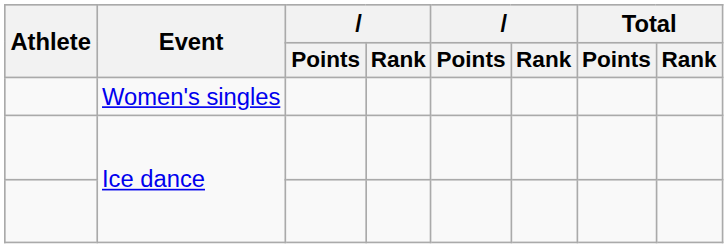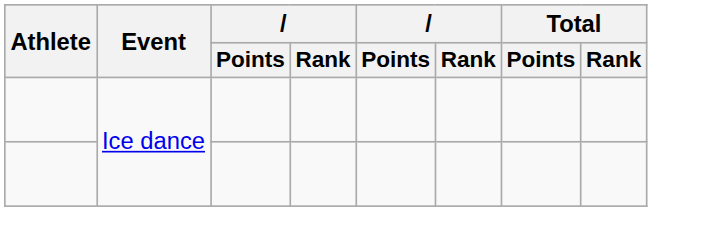 <table class="wikitable" style="font-size:90%; text-align:center">
 <tr>
 <th rowspan=2>Athlete</th>
 <th rowspan=2>Event</th>
 <th colspan=2>/</th>
 <th colspan=2>/</th>
 <th colspan=2>Total</th>
 </tr>
 <tr style="font-size:95%">
 <th>Points</th>
 <th>Rank</th>
 <th>Points</th>
 <th>Rank</th>
 <th>Points</th>
 <th>Rank</th>
-</tr>
-<tr>
-<td align=left> </td>
-<td align=left><a href='#'>Women's singles</a></td>
-<td></td>
-<td></td>
-<td></td>
-<td></td>
-<td></td>
-<td></td>
 </tr>
 <tr>
 <td align=left> <br> </td>
 <td align=left rowspan=3><a href='#'>Ice dance</a></td>
 <td></td>
 <td></td>
 <td></td>
 <td></td>
 <td></td>
 <td></td>
 </tr>
 <tr>
 <td align=left> <br> </td>
 <td></td>
 <td></td>
 <td></td>
 <td></td>
 <td></td>
 <td></td>
 </tr>
 </table>
